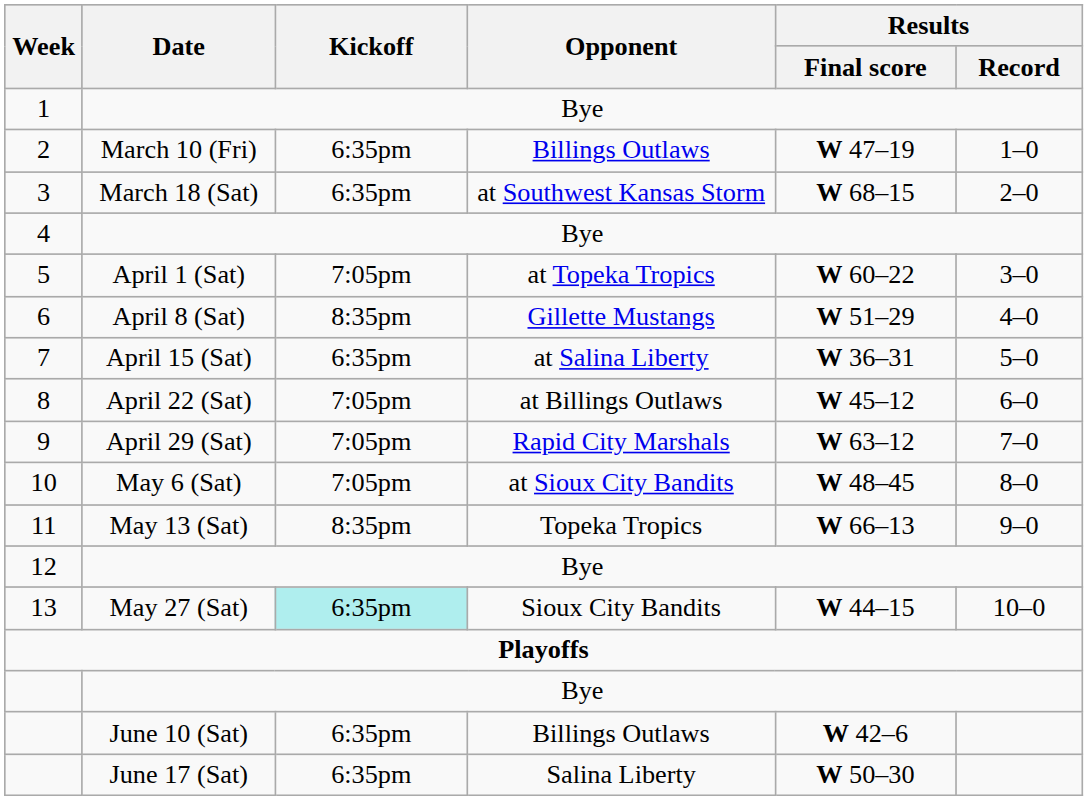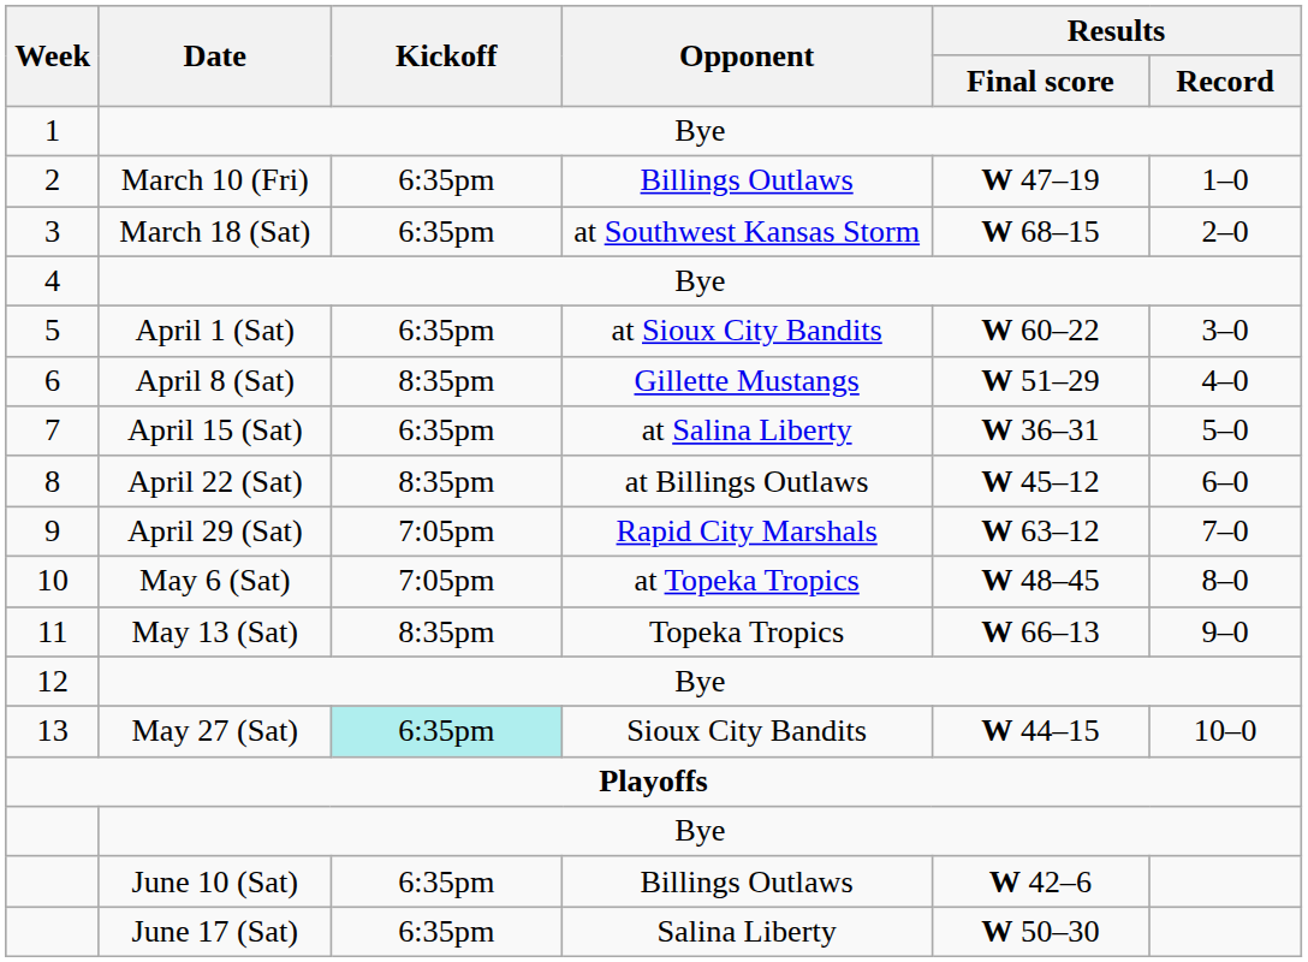 <table class="wikitable" style="text-align:center">
 <tr>
 <th rowspan="2" width="40">Week</th>
 <th rowspan="2" width="110">Date</th>
 <th rowspan="2" width="110">Kickoff</th>
 <th rowspan="2" width="180">Opponent</th>
 <th colspan="2" width="180">Results</th>
 </tr>
 <tr>
 <th>Final score</th>
 <th>Record</th>
 </tr>
 <tr>
 <td>1</td>
 <td colspan=5>Bye</td>
 </tr>
 <tr>
 <td>2</td>
 <td>March 10 (Fri)</td>
 <td>6:35pm</td>
 <td><a href='#'>Billings Outlaws</a></td>
 <td><strong>W</strong> 47–19</td>
 <td>1–0</td>
 </tr>
 <tr>
 <td>3</td>
 <td>March 18 (Sat)</td>
 <td>6:35pm</td>
 <td>at <a href='#'>Southwest Kansas Storm</a></td>
 <td><strong>W</strong> 68–15</td>
 <td>2–0</td>
 </tr>
 <tr>
 <td>4</td>
 <td colspan=5>Bye</td>
 </tr>
 <tr>
 <td>5</td>
 <td>April 1 (Sat)</td>
-<td>7:05pm</td>
-<td>at <a href='#'>Topeka Tropics</a></td>
+<td>6:35pm</td>
+<td>at <a href='#'>Sioux City Bandits</a></td>
 <td><strong>W</strong> 60–22</td>
 <td>3–0</td>
 </tr>
 <tr>
 <td>6</td>
 <td>April 8 (Sat)</td>
 <td>8:35pm</td>
 <td><a href='#'>Gillette Mustangs</a></td>
 <td><strong>W</strong> 51–29</td>
 <td>4–0</td>
 </tr>
 <tr>
 <td>7</td>
 <td>April 15 (Sat)</td>
 <td>6:35pm</td>
 <td>at <a href='#'>Salina Liberty</a></td>
 <td><strong>W</strong> 36–31</td>
 <td>5–0</td>
 </tr>
 <tr>
 <td>8</td>
 <td>April 22 (Sat)</td>
-<td>7:05pm</td>
+<td>8:35pm</td>
 <td>at Billings Outlaws</td>
 <td><strong>W</strong> 45–12</td>
 <td>6–0</td>
 </tr>
 <tr>
 <td>9</td>
 <td>April 29 (Sat)</td>
 <td>7:05pm</td>
 <td><a href='#'>Rapid City Marshals</a></td>
 <td><strong>W</strong> 63–12</td>
 <td>7–0</td>
 </tr>
 <tr>
 <td>10</td>
 <td>May 6 (Sat)</td>
 <td>7:05pm</td>
-<td>at <a href='#'>Sioux City Bandits</a></td>
+<td>at <a href='#'>Topeka Tropics</a></td>
 <td><strong>W</strong> 48–45</td>
 <td>8–0</td>
 </tr>
 <tr>
 <td>11</td>
 <td>May 13 (Sat)</td>
 <td>8:35pm</td>
 <td>Topeka Tropics</td>
 <td><strong>W</strong> 66–13</td>
 <td>9–0</td>
 </tr>
 <tr>
 <td>12</td>
 <td colspan=5>Bye</td>
 </tr>
 <tr>
 <td>13</td>
 <td>May 27 (Sat)</td>
 <td style="background: paleturquoise;">6:35pm</td>
 <td>Sioux City Bandits</td>
 <td><strong>W</strong> 44–15</td>
 <td>10–0</td>
 </tr>
 <tr>
 <td colspan="6"><strong>Playoffs</strong></td>
 </tr>
 <tr>
 <td></td>
 <td colspan=5>Bye</td>
 </tr>
 <tr>
 <td></td>
 <td>June 10 (Sat)</td>
 <td>6:35pm</td>
 <td>Billings Outlaws</td>
 <td><strong>W</strong> 42–6</td>
 <td></td>
 </tr>
 <tr>
 <td></td>
 <td>June 17 (Sat)</td>
 <td>6:35pm</td>
 <td>Salina Liberty</td>
 <td><strong>W</strong> 50–30</td>
 <td></td>
 </tr>
 </table>
